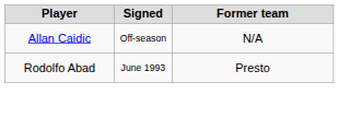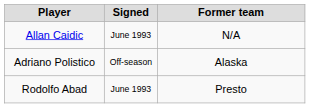 <table class="wikitable" style="text-align: center">
 <tr align="center" bgcolor="#dddddd">
 <td style="width:140px"><strong>Player</strong></td>
 <td style="width:70px"><strong>Signed</strong></td>
 <td style="width:210px"><strong>Former team</strong></td>
 </tr>
 <tr style="height:40px">
 <td><a href='#'>Allan Caidic</a></td>
+<td style="font-size: 80%">June 1993</td>
+<td>N/A</td>
+</tr>
+<tr style="height:40px">
+<td>Adriano Polistico</td>
 <td style="font-size: 80%">Off-season</td>
-<td>N/A</td>
+<td>Alaska</td>
 </tr>
 <tr style="height:40px">
 <td>Rodolfo Abad</td>
 <td style="font-size: 80%">June 1993</td>
 <td>Presto</td>
 </tr>
 </table>
